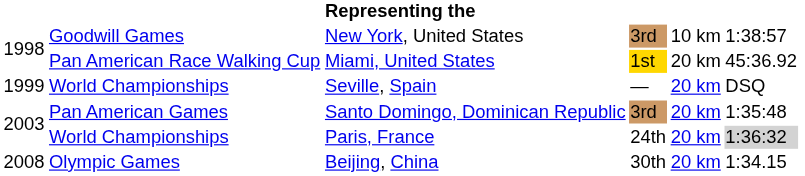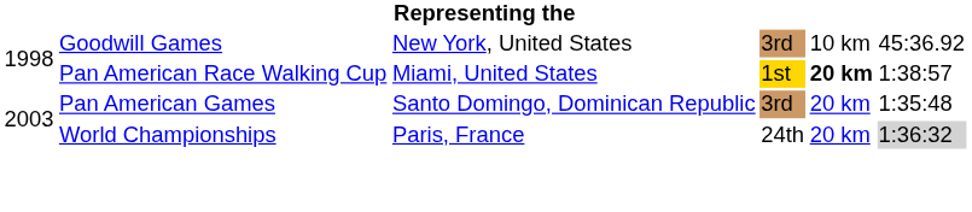 <table>
 <tr>
 <th colspan="6">Representing the </th>
 </tr>
 <tr>
 <td rowspan=2>1998</td>
 <td><a href='#'>Goodwill Games</a></td>
 <td><a href='#'>New York</a>, United States</td>
 <td bgcolor=cc9966>3rd</td>
 <td>10 km</td>
-<td>1:38:57</td>
+<td>45:36.92</td>
 </tr>
 <tr>
 <td><a href='#'>Pan American Race Walking Cup</a></td>
 <td><a href='#'>Miami, United States</a></td>
 <td bgcolor="gold">1st</td>
-<td>20 km</td>
-<td>45:36.92</td>
-</tr>
-<tr>
-<td>1999</td>
-<td><a href='#'>World Championships</a></td>
-<td><a href='#'>Seville</a>, <a href='#'>Spain</a></td>
-<td>—</td>
-<td><a href='#'>20 km</a></td>
-<td>DSQ</td>
+<td><strong>20 km</strong></td>
+<td>1:38:57</td>
 </tr>
 <tr>
 <td rowspan=2>2003</td>
 <td><a href='#'>Pan American Games</a></td>
 <td><a href='#'>Santo Domingo, Dominican Republic</a></td>
 <td bgcolor="cc9966">3rd</td>
 <td><a href='#'>20 km</a></td>
 <td>1:35:48</td>
 </tr>
 <tr>
 <td><a href='#'>World Championships</a></td>
 <td><a href='#'>Paris, France</a></td>
 <td>24th</td>
 <td><a href='#'>20 km</a></td>
 <td style="background: lightgrey;">1:36:32</td>
 </tr>
-<tr>
-<td>2008</td>
-<td><a href='#'>Olympic Games</a></td>
-<td><a href='#'>Beijing</a>, <a href='#'>China</a></td>
-<td>30th</td>
-<td><a href='#'>20 km</a></td>
-<td>1:34.15</td>
-</tr>
 </table>
